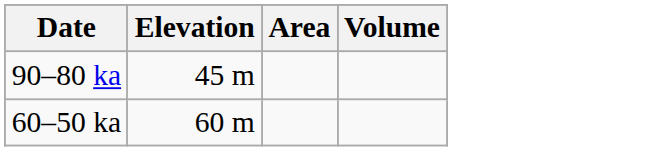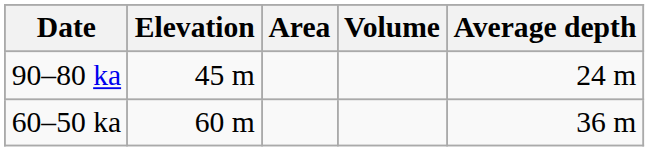 <table class=wikitable>
 <tr>
 <th>Date</th>
 <th>Elevation</th>
 <th>Area</th>
 <th>Volume</th>
+<th>Average depth</th>
 </tr>
 <tr align=right>
 <td>90–80 <a href='#'>ka</a></td>
 <td>45 m</td>
 <td></td>
 <td></td>
+<td>24 m</td>
 </tr>
 <tr align=right>
 <td>60–50 ka</td>
 <td>60 m</td>
 <td></td>
 <td></td>
+<td>36 m</td>
 </tr>
 </table>
